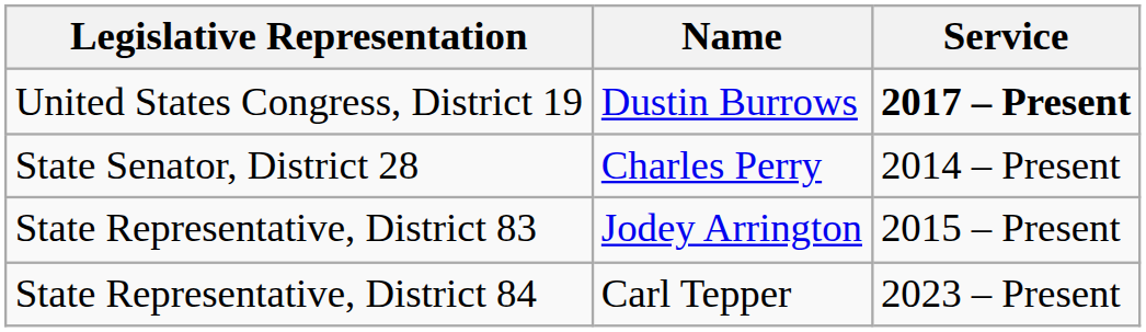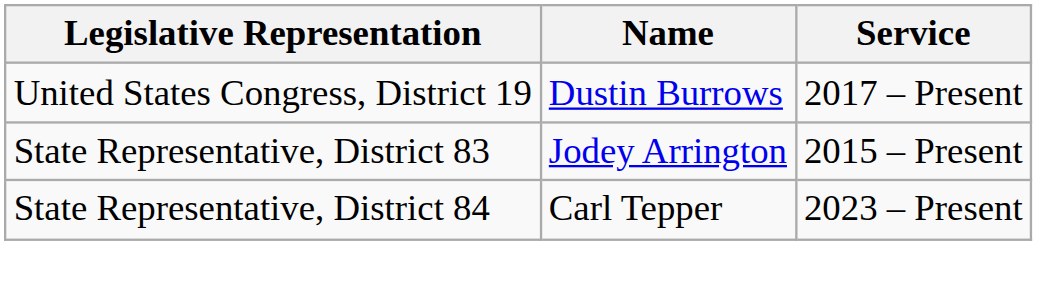 <table class="wikitable">
 <tr>
 <th>Legislative Representation</th>
 <th>Name</th>
 <th>Service</th>
 </tr>
 <tr>
 <td>United States Congress, District 19</td>
 <td><a href='#'>Dustin Burrows</a></td>
-<td><strong>2017 – Present</strong></td>
-</tr>
-<tr>
-<td>State Senator, District 28</td>
-<td><a href='#'>Charles Perry</a></td>
-<td>2014 – Present</td>
+<td>2017 – Present</td>
 </tr>
 <tr>
 <td>State Representative, District 83</td>
 <td><a href='#'>Jodey Arrington</a></td>
 <td>2015 – Present</td>
 </tr>
 <tr>
 <td>State Representative, District 84</td>
 <td>Carl Tepper</td>
 <td>2023 – Present</td>
 </tr>
 </table>
